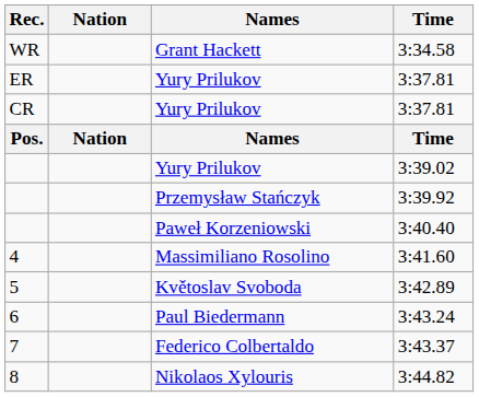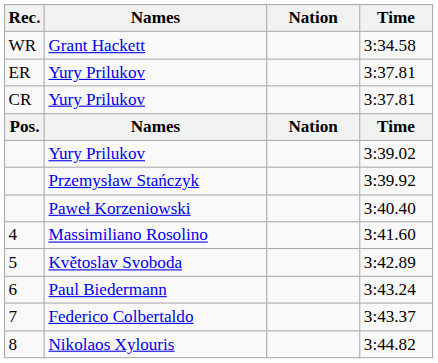 <table class=wikitable>
 <tr>
 <th width="30">Rec.</th>
+<th width="200">Names</th>
 <th width="80">Nation</th>
-<th width="200">Names</th>
 <th width="60">Time</th>
 </tr>
 <tr>
 <td>WR</td>
+<td><a href='#'>Grant Hackett</a></td>
 <td></td>
-<td><a href='#'>Grant Hackett</a></td>
 <td>3:34.58</td>
 </tr>
 <tr>
 <td>ER</td>
+<td><a href='#'>Yury Prilukov</a></td>
 <td></td>
-<td><a href='#'>Yury Prilukov</a></td>
 <td>3:37.81</td>
 </tr>
 <tr>
 <td>CR</td>
+<td><a href='#'>Yury Prilukov</a></td>
 <td></td>
-<td><a href='#'>Yury Prilukov</a></td>
 <td>3:37.81</td>
 </tr>
 <tr>
 <th>Pos.</th>
+<th>Names</th>
 <th>Nation</th>
-<th>Names</th>
 <th>Time</th>
 </tr>
 <tr>
 <td></td>
+<td><a href='#'>Yury Prilukov</a></td>
 <td></td>
-<td><a href='#'>Yury Prilukov</a></td>
 <td>3:39.02</td>
 </tr>
 <tr>
 <td></td>
+<td><a href='#'>Przemysław Stańczyk</a></td>
 <td></td>
-<td><a href='#'>Przemysław Stańczyk</a></td>
 <td>3:39.92</td>
 </tr>
 <tr>
 <td></td>
+<td><a href='#'>Paweł Korzeniowski</a></td>
 <td></td>
-<td><a href='#'>Paweł Korzeniowski</a></td>
 <td>3:40.40</td>
 </tr>
 <tr>
 <td>4</td>
+<td><a href='#'>Massimiliano Rosolino</a></td>
 <td></td>
-<td><a href='#'>Massimiliano Rosolino</a></td>
 <td>3:41.60</td>
 </tr>
 <tr>
 <td>5</td>
+<td><a href='#'>Květoslav Svoboda</a></td>
 <td></td>
-<td><a href='#'>Květoslav Svoboda</a></td>
 <td>3:42.89</td>
 </tr>
 <tr>
 <td>6</td>
+<td><a href='#'>Paul Biedermann</a></td>
 <td></td>
-<td><a href='#'>Paul Biedermann</a></td>
 <td>3:43.24</td>
 </tr>
 <tr>
 <td>7</td>
+<td><a href='#'>Federico Colbertaldo</a></td>
 <td></td>
-<td><a href='#'>Federico Colbertaldo</a></td>
 <td>3:43.37</td>
 </tr>
 <tr>
 <td>8</td>
+<td><a href='#'>Nikolaos Xylouris</a></td>
 <td></td>
-<td><a href='#'>Nikolaos Xylouris</a></td>
 <td>3:44.82</td>
 </tr>
 </table>
